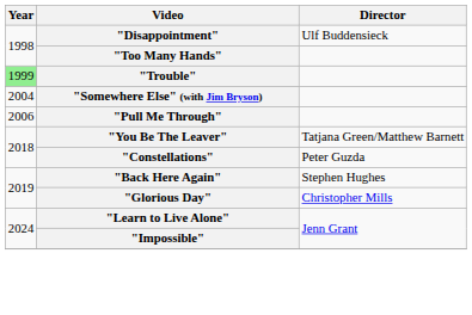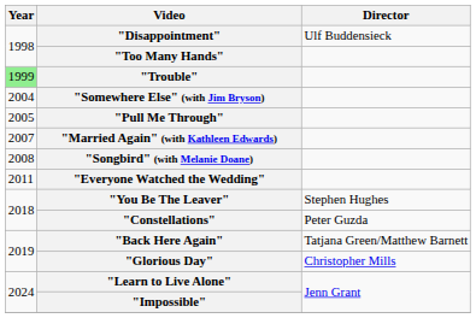 <table class="wikitable plainrowheaders">
 <tr>
 <th>Year</th>
 <th style="width:20em;">Video</th>
 <th>Director</th>
 </tr>
 <tr>
 <td rowspan="2">1998</td>
 <th scope="row">"Disappointment"</th>
 <td>Ulf Buddensieck</td>
 </tr>
 <tr>
 <th scope="row">"Too Many Hands"</th>
 <td></td>
 </tr>
 <tr>
 <td style="background: lightgreen;">1999</td>
 <th scope="row">"Trouble"</th>
 <td></td>
 </tr>
 <tr>
 <td>2004</td>
 <th scope="row">"Somewhere Else" <small>(with <a href='#'>Jim Bryson</a>)</small></th>
 <td></td>
 </tr>
 <tr>
-<td>2006</td>
+<td>2005</td>
 <th scope="row">"Pull Me Through"</th>
+<td></td>
+</tr>
+<tr>
+<td>2007</td>
+<th scope="row">"Married Again" <small>(with <a href='#'>Kathleen Edwards</a>)</small></th>
+<td></td>
+</tr>
+<tr>
+<td>2008</td>
+<th scope="row">"Songbird" <small>(with <a href='#'>Melanie Doane</a>)</small></th>
+<td></td>
+</tr>
+<tr>
+<td>2011</td>
+<th scope="row">"Everyone Watched the Wedding"</th>
 <td></td>
 </tr>
 <tr>
 <td rowspan="2">2018</td>
 <th scope="row">"You Be The Leaver"</th>
-<td>Tatjana Green/Matthew Barnett</td>
+<td>Stephen Hughes</td>
 </tr>
 <tr>
 <th scope="row">"Constellations"</th>
 <td>Peter Guzda</td>
 </tr>
 <tr>
 <td rowspan="2">2019</td>
 <th scope="row">"Back Here Again"</th>
-<td>Stephen Hughes</td>
+<td>Tatjana Green/Matthew Barnett</td>
 </tr>
 <tr>
 <th scope="row">"Glorious Day"</th>
 <td><a href='#'>Christopher Mills</a></td>
 </tr>
 <tr>
 <td rowspan="2">2024</td>
 <th scope="row">"Learn to Live Alone"</th>
 <td rowspan="2"><a href='#'>Jenn Grant</a></td>
 </tr>
 <tr>
 <th scope="row">"Impossible"</th>
 </tr>
 <tr>
 </tr>
 </table>
